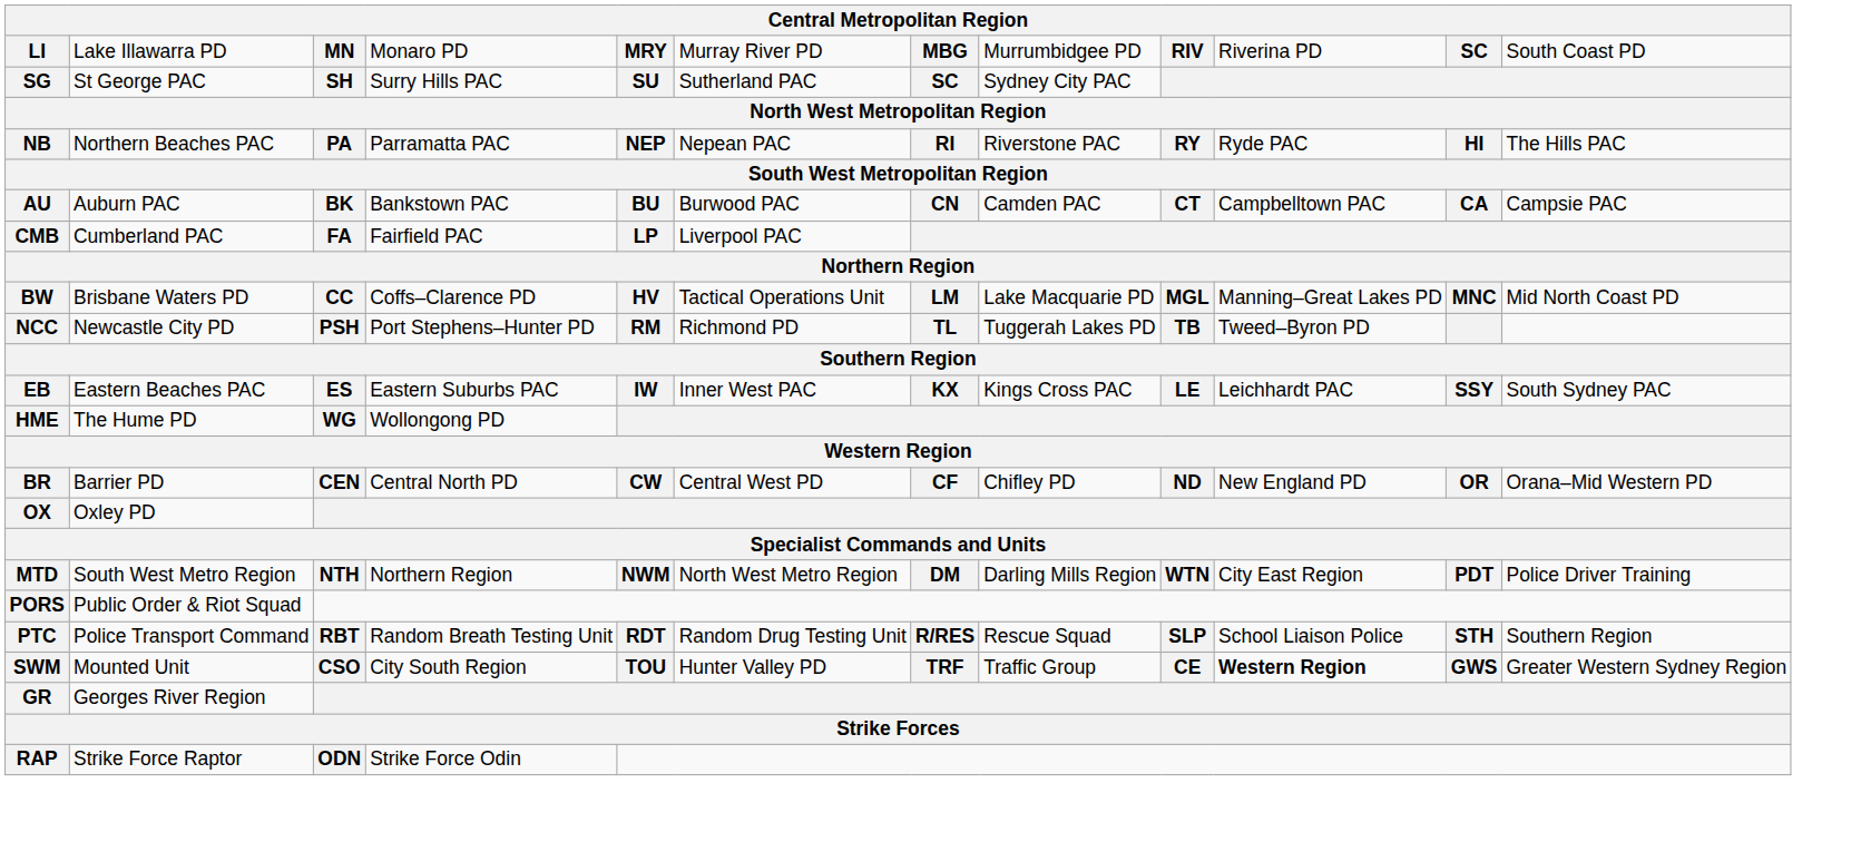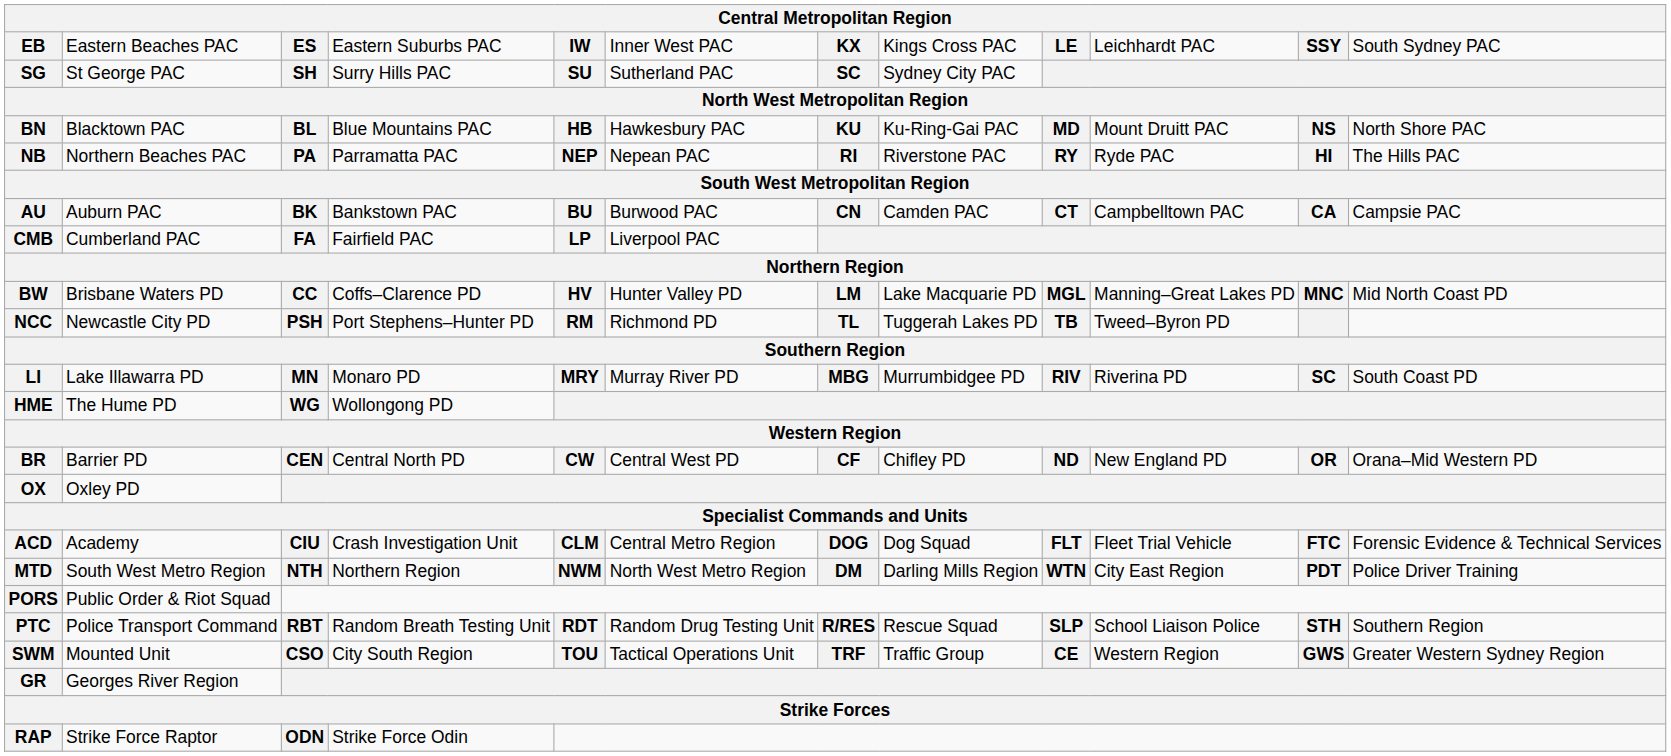 <table class="wikitable" style="text-align:left">
 <tr>
 <th colspan="12">Central Metropolitan Region</th>
 </tr>
 <tr>
-<th>LI</th>
-<td>Lake Illawarra PD</td>
-<th>MN</th>
-<td>Monaro PD</td>
-<th>MRY</th>
-<td>Murray River PD</td>
-<th>MBG</th>
-<td>Murrumbidgee PD</td>
-<th>RIV</th>
-<td>Riverina PD</td>
-<th>SC</th>
-<td>South Coast PD</td>
+<th>EB</th>
+<td>Eastern Beaches PAC</td>
+<th>ES</th>
+<td>Eastern Suburbs PAC</td>
+<th>IW</th>
+<td>Inner West PAC</td>
+<th>KX</th>
+<td>Kings Cross PAC</td>
+<th>LE</th>
+<td>Leichhardt PAC</td>
+<th>SSY</th>
+<td>South Sydney PAC</td>
 </tr>
 <tr>
 <th>SG</th>
 <td>St George PAC</td>
 <th>SH</th>
 <td>Surry Hills PAC</td>
 <th>SU</th>
 <td>Sutherland PAC</td>
 <th>SC</th>
 <td>Sydney City PAC</td>
 <th colspan="4"></th>
 </tr>
 <tr>
 <th colspan="12">North West Metropolitan Region</th>
+</tr>
+<tr>
+<th>BN</th>
+<td>Blacktown PAC</td>
+<th>BL</th>
+<td>Blue Mountains PAC</td>
+<th>HB</th>
+<td>Hawkesbury PAC</td>
+<th>KU</th>
+<td>Ku-Ring-Gai PAC</td>
+<th>MD</th>
+<td>Mount Druitt PAC</td>
+<th>NS</th>
+<td>North Shore PAC</td>
 </tr>
 <tr>
 <th>NB</th>
 <td>Northern Beaches PAC</td>
 <th>PA</th>
 <td>Parramatta PAC</td>
 <th>NEP</th>
 <td>Nepean PAC</td>
 <th>RI</th>
 <td>Riverstone PAC</td>
 <th>RY</th>
 <td>Ryde PAC</td>
 <th>HI</th>
 <td>The Hills PAC</td>
 </tr>
 <tr>
 <th colspan="12">South West Metropolitan Region</th>
 </tr>
 <tr>
 <th>AU</th>
 <td>Auburn PAC</td>
 <th>BK</th>
 <td>Bankstown PAC</td>
 <th>BU</th>
 <td>Burwood PAC</td>
 <th>CN</th>
 <td>Camden PAC</td>
 <th>CT</th>
 <td>Campbelltown PAC</td>
 <th>CA</th>
 <td>Campsie PAC</td>
 </tr>
 <tr>
 <th>CMB</th>
 <td>Cumberland PAC</td>
 <th>FA</th>
 <td>Fairfield PAC</td>
 <th>LP</th>
 <td>Liverpool PAC</td>
 <th colspan="6"></th>
 </tr>
 <tr>
 <th colspan="12">Northern Region</th>
 </tr>
 <tr>
 <th>BW</th>
 <td>Brisbane Waters PD</td>
 <th>CC</th>
 <td>Coffs–Clarence PD</td>
 <th>HV</th>
-<td>Tactical Operations Unit</td>
+<td>Hunter Valley PD</td>
 <th>LM</th>
 <td>Lake Macquarie PD</td>
 <th>MGL</th>
 <td>Manning–Great Lakes PD</td>
 <th>MNC</th>
 <td>Mid North Coast PD</td>
 </tr>
 <tr>
 <th>NCC</th>
 <td>Newcastle City PD</td>
 <th>PSH</th>
 <td>Port Stephens–Hunter PD</td>
 <th>RM</th>
 <td>Richmond PD</td>
 <th>TL</th>
 <td>Tuggerah Lakes PD</td>
 <th>TB</th>
 <td>Tweed–Byron PD</td>
 <th></th>
 <td></td>
 </tr>
 <tr>
 <th colspan="12">Southern Region</th>
 </tr>
 <tr>
-<th>EB</th>
-<td>Eastern Beaches PAC</td>
-<th>ES</th>
-<td>Eastern Suburbs PAC</td>
-<th>IW</th>
-<td>Inner West PAC</td>
-<th>KX</th>
-<td>Kings Cross PAC</td>
-<th>LE</th>
-<td>Leichhardt PAC</td>
-<th>SSY</th>
-<td>South Sydney PAC</td>
+<th>LI</th>
+<td>Lake Illawarra PD</td>
+<th>MN</th>
+<td>Monaro PD</td>
+<th>MRY</th>
+<td>Murray River PD</td>
+<th>MBG</th>
+<td>Murrumbidgee PD</td>
+<th>RIV</th>
+<td>Riverina PD</td>
+<th>SC</th>
+<td>South Coast PD</td>
 </tr>
 <tr>
 <th>HME</th>
 <td>The Hume PD</td>
 <th>WG</th>
 <td>Wollongong PD</td>
 <th colspan="8"></th>
 </tr>
 <tr>
 <th colspan="12">Western Region</th>
 </tr>
 <tr>
 <th>BR</th>
 <td>Barrier PD</td>
 <th>CEN</th>
 <td>Central North PD</td>
 <th>CW</th>
 <td>Central West PD</td>
 <th>CF</th>
 <td>Chifley PD</td>
 <th>ND</th>
 <td>New England PD</td>
 <th>OR</th>
 <td>Orana–Mid Western PD</td>
 </tr>
 <tr>
 <th>OX</th>
 <td>Oxley PD</td>
 <th colspan="10"></th>
 </tr>
 <tr>
 <th colspan="12">Specialist Commands and Units</th>
+</tr>
+<tr>
+<th>ACD</th>
+<td>Academy</td>
+<th>CIU</th>
+<td>Crash Investigation Unit</td>
+<th>CLM</th>
+<td>Central Metro Region</td>
+<th>DOG</th>
+<td>Dog Squad</td>
+<th>FLT</th>
+<td>Fleet Trial Vehicle</td>
+<th>FTC</th>
+<td>Forensic Evidence & Technical Services</td>
 </tr>
 <tr>
 <th>MTD</th>
 <td>South West Metro Region</td>
 <th>NTH</th>
 <td>Northern Region</td>
 <th>NWM</th>
 <td>North West Metro Region</td>
 <th>DM</th>
 <td>Darling Mills Region</td>
 <th>WTN</th>
 <td>City East Region</td>
 <th>PDT</th>
 <td>Police Driver Training</td>
 </tr>
 <tr>
 <th>PORS</th>
 <td>Public Order & Riot Squad</td>
 </tr>
 <tr>
 <th>PTC</th>
 <td>Police Transport Command</td>
 <th>RBT</th>
 <td>Random Breath Testing Unit</td>
 <th>RDT</th>
 <td>Random Drug Testing Unit</td>
 <th>R/RES</th>
 <td>Rescue Squad</td>
 <th>SLP</th>
 <td>School Liaison Police</td>
 <th>STH</th>
 <td>Southern Region</td>
 </tr>
 <tr>
 <th>SWM</th>
 <td>Mounted Unit</td>
 <th>CSO</th>
 <td>City South Region</td>
 <th>TOU</th>
-<td>Hunter Valley PD</td>
+<td>Tactical Operations Unit</td>
 <th>TRF</th>
 <td>Traffic Group</td>
 <th>CE</th>
-<td><strong>Western Region</strong></td>
+<td>Western Region</td>
 <th>GWS</th>
 <td>Greater Western Sydney Region</td>
 </tr>
 <tr>
 <th>GR</th>
 <td>Georges River Region</td>
 <th colspan="10"></th>
 </tr>
 <tr>
 <th colspan="12">Strike Forces</th>
 </tr>
 <tr>
 <th>RAP</th>
 <td>Strike Force Raptor</td>
 <th>ODN</th>
 <td>Strike Force Odin</td>
 </tr>
 </table>
